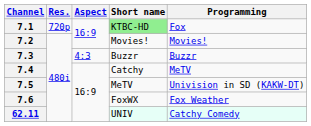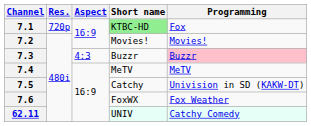 <table class="wikitable">
 <tr>
 <th scope = "col"><a href='#'>Channel</a></th>
 <th scope = "col"><a href='#'>Res.</a></th>
 <th scope = "col"><a href='#'>Aspect</a></th>
 <th scope = "col">Short name</th>
 <th scope = "col">Programming</th>
 </tr>
 <tr>
 <th scope = "row">7.1</th>
 <td><a href='#'>720p</a></td>
 <td rowspan=2><a href='#'>16:9</a></td>
 <td style="background: lightgreen;">KTBC-HD</td>
 <td><a href='#'>Fox</a></td>
 </tr>
 <tr>
 <th scope = "row">7.2</th>
 <td rowspan=6><a href='#'>480i</a></td>
 <td>Movies!</td>
 <td><a href='#'>Movies!</a></td>
 </tr>
 <tr>
 <th scope = "row">7.3</th>
 <td><a href='#'>4:3</a></td>
 <td>Buzzr</td>
-<td><a href='#'>Buzzr</a></td>
+<td style="background: pink;"><a href='#'>Buzzr</a></td>
 </tr>
 <tr>
 <th scope = "row">7.4</th>
 <td rowspan=4>16:9</td>
-<td>Catchy</td>
+<td>MeTV</td>
 <td><a href='#'>MeTV</a></td>
 </tr>
 <tr>
 <th scope = "row">7.5</th>
-<td>MeTV</td>
+<td>Catchy</td>
 <td><a href='#'>Univision</a> in SD (<a href='#'>KAKW-DT</a>)</td>
 </tr>
 <tr>
 <th scope = "row">7.6</th>
 <td>FoxWX</td>
 <td><a href='#'>Fox Weather</a></td>
 </tr>
 <tr style="background-color: #E6FFF7;">
 <th scope = "row"><a href='#'>62.11</a></th>
 <td>UNIV</td>
 <td><a href='#'>Catchy Comedy</a></td>
 </tr>
 </table>
